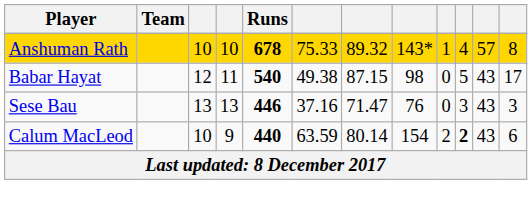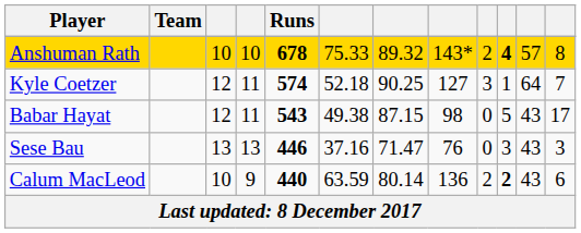 <table class="wikitable sortable" style="text-align:center">
 <tr>
 <th class="unsortable">Player</th>
 <th>Team</th>
 <th></th>
 <th></th>
 <th>Runs</th>
 <th></th>
 <th></th>
 <th></th>
 <th></th>
 <th></th>
 <th></th>
 <th></th>
 </tr>
 <tr>
 </tr>
 <tr style="background:gold">
 <td style="text-align:left"><a href='#'>Anshuman Rath</a></td>
 <td style="text-align:left"></td>
 <td>10</td>
 <td>10</td>
 <td><strong>678</strong></td>
 <td>75.33</td>
 <td>89.32</td>
 <td>143*</td>
-<td>1</td>
-<td>4</td>
+<td>2</td>
+<td><strong>4</strong></td>
 <td>57</td>
 <td>8</td>
+</tr>
+<tr>
+<td style="text-align:left"><a href='#'>Kyle Coetzer</a></td>
+<td style="text-align:left"></td>
+<td>12</td>
+<td>11</td>
+<td><strong>574</strong></td>
+<td>52.18</td>
+<td>90.25</td>
+<td>127</td>
+<td>3</td>
+<td>1</td>
+<td>64</td>
+<td>7</td>
 </tr>
 <tr>
 <td style="text-align:left"><a href='#'>Babar Hayat</a></td>
 <td style="text-align:left"></td>
 <td>12</td>
 <td>11</td>
-<td><strong>540</strong></td>
+<td><strong>543</strong></td>
 <td>49.38</td>
 <td>87.15</td>
 <td>98</td>
 <td>0</td>
 <td>5</td>
 <td>43</td>
 <td>17</td>
 </tr>
 <tr>
 <td style="text-align:left"><a href='#'>Sese Bau</a></td>
 <td style="text-align:left"></td>
 <td>13</td>
 <td>13</td>
 <td><strong>446</strong></td>
 <td>37.16</td>
 <td>71.47</td>
 <td>76</td>
 <td>0</td>
 <td>3</td>
 <td>43</td>
 <td>3</td>
 </tr>
 <tr>
 <td style="text-align:left"><a href='#'>Calum MacLeod</a></td>
 <td style="text-align:left"></td>
 <td>10</td>
 <td>9</td>
 <td><strong>440</strong></td>
 <td>63.59</td>
 <td>80.14</td>
-<td>154</td>
+<td>136</td>
 <td>2</td>
 <td><strong>2</strong></td>
 <td>43</td>
 <td>6</td>
 </tr>
 <tr>
 <th colspan=12><em>Last updated: 8 December 2017</em></th>
 </tr>
 </table>
